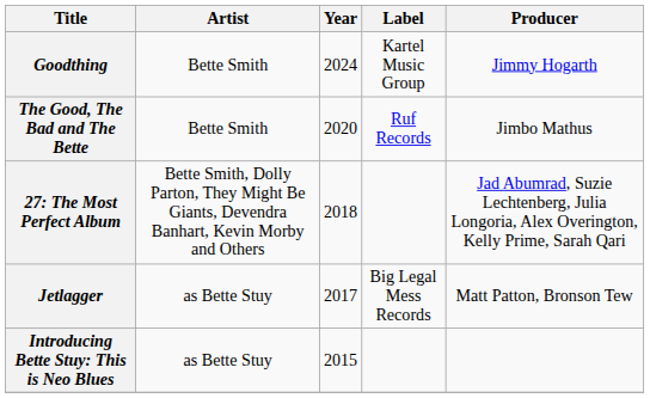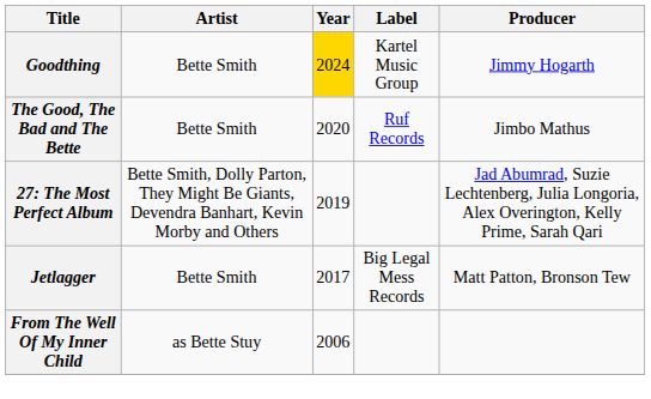 <table class="wikitable plainrowheaders" style="text-align:center;">
 <tr>
 <th scope="col">Title</th>
 <th scope="col">Artist</th>
 <th scope="col">Year</th>
 <th scope="col">Label</th>
 <th scope="col">Producer</th>
 </tr>
 <tr>
 <th scope="row"><em>Goodthing</em></th>
 <td>Bette Smith</td>
-<td>2024</td>
+<td style="background: gold;">2024</td>
 <td>Kartel Music Group</td>
 <td><a href='#'>Jimmy Hogarth</a></td>
 </tr>
 <tr>
 <th scope="row"><em>The Good, The Bad and The Bette</em></th>
 <td>Bette Smith</td>
 <td>2020</td>
 <td><a href='#'>Ruf Records</a></td>
 <td>Jimbo Mathus</td>
 </tr>
 <tr>
 <th scope="row"><em>27: The Most Perfect Album</em></th>
 <td>Bette Smith, Dolly Parton, They Might Be Giants, Devendra Banhart, Kevin Morby and Others</td>
-<td>2018</td>
+<td>2019</td>
 <td></td>
 <td><a href='#'>Jad Abumrad</a>, Suzie Lechtenberg, Julia Longoria, Alex Overington, Kelly Prime, Sarah Qari</td>
 </tr>
 <tr>
 <th scope="row"><em>Jetlagger</em></th>
-<td>as Bette Stuy</td>
+<td>Bette Smith</td>
 <td>2017</td>
 <td>Big Legal Mess Records</td>
 <td>Matt Patton, Bronson Tew</td>
 </tr>
 <tr>
-<th scope="row"><em>Introducing Bette Stuy: This is Neo Blues</em></th>
+<th scope="row"><em>From The Well Of My Inner Child</em></th>
 <td>as Bette Stuy</td>
-<td>2015</td>
+<td>2006</td>
 <td></td>
 <td></td>
 </tr>
 <tr>
 </tr>
 </table>
